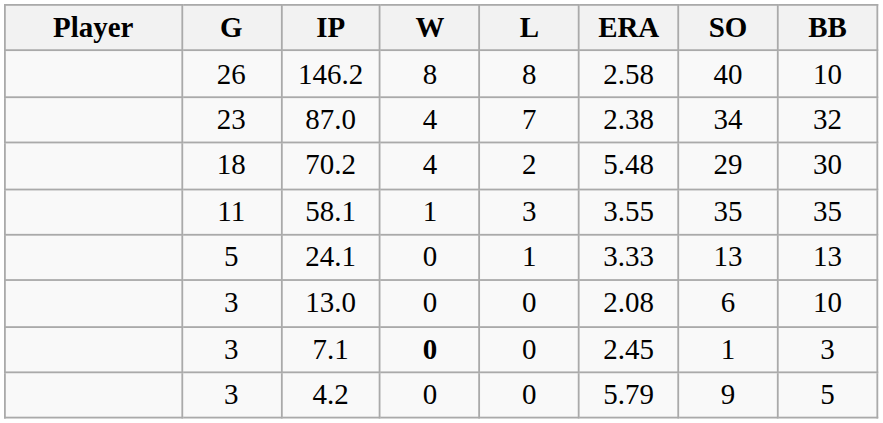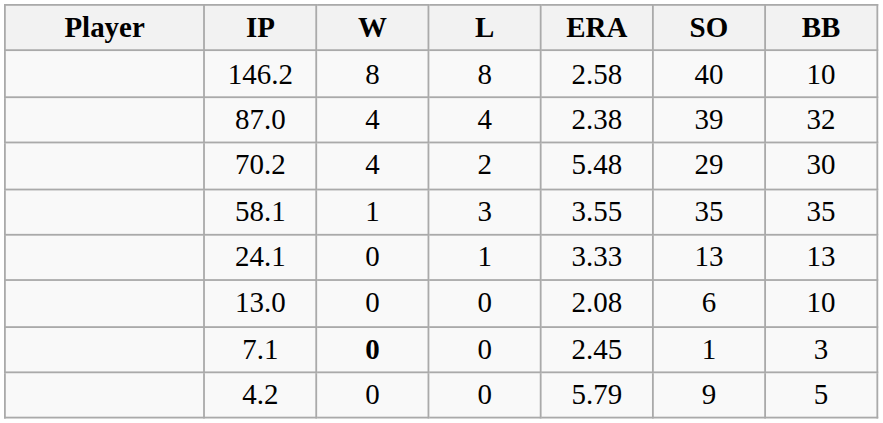 <table class="wikitable sortable">
 <tr>
 <th bgcolor="#DDDDFF" width="16%">Player</th>
-<th bgcolor="#DDDDFF" width="9%">G</th>
 <th bgcolor="#DDDDFF" width="9%">IP</th>
 <th bgcolor="#DDDDFF" width="9%">W</th>
 <th bgcolor="#DDDDFF" width="9%">L</th>
 <th bgcolor="#DDDDFF" width="9%">ERA</th>
 <th bgcolor="#DDDDFF" width="9%">SO</th>
 <th bgcolor="#DDDDFF" width="9%">BB</th>
 </tr>
 <tr align="center">
 <td></td>
-<td>26</td>
 <td>146.2</td>
 <td>8</td>
 <td>8</td>
 <td>2.58</td>
 <td>40</td>
 <td>10</td>
 </tr>
 <tr align="center">
 <td></td>
-<td>23</td>
 <td>87.0</td>
 <td>4</td>
-<td>7</td>
+<td>4</td>
 <td>2.38</td>
-<td>34</td>
+<td>39</td>
 <td>32</td>
 </tr>
 <tr align="center">
 <td></td>
-<td>18</td>
 <td>70.2</td>
 <td>4</td>
 <td>2</td>
 <td>5.48</td>
 <td>29</td>
 <td>30</td>
 </tr>
 <tr align="center">
 <td></td>
-<td>11</td>
 <td>58.1</td>
 <td>1</td>
 <td>3</td>
 <td>3.55</td>
 <td>35</td>
 <td>35</td>
 </tr>
 <tr align="center">
 <td></td>
-<td>5</td>
 <td>24.1</td>
 <td>0</td>
 <td>1</td>
 <td>3.33</td>
 <td>13</td>
 <td>13</td>
 </tr>
 <tr align="center">
 <td></td>
-<td>3</td>
 <td>13.0</td>
 <td>0</td>
 <td>0</td>
 <td>2.08</td>
 <td>6</td>
 <td>10</td>
 </tr>
 <tr align="center">
 <td></td>
-<td>3</td>
 <td>7.1</td>
 <td><strong>0</strong></td>
 <td>0</td>
 <td>2.45</td>
 <td>1</td>
 <td>3</td>
 </tr>
 <tr align="center">
 <td></td>
-<td>3</td>
 <td>4.2</td>
 <td>0</td>
 <td>0</td>
 <td>5.79</td>
 <td>9</td>
 <td>5</td>
 </tr>
 </table>
